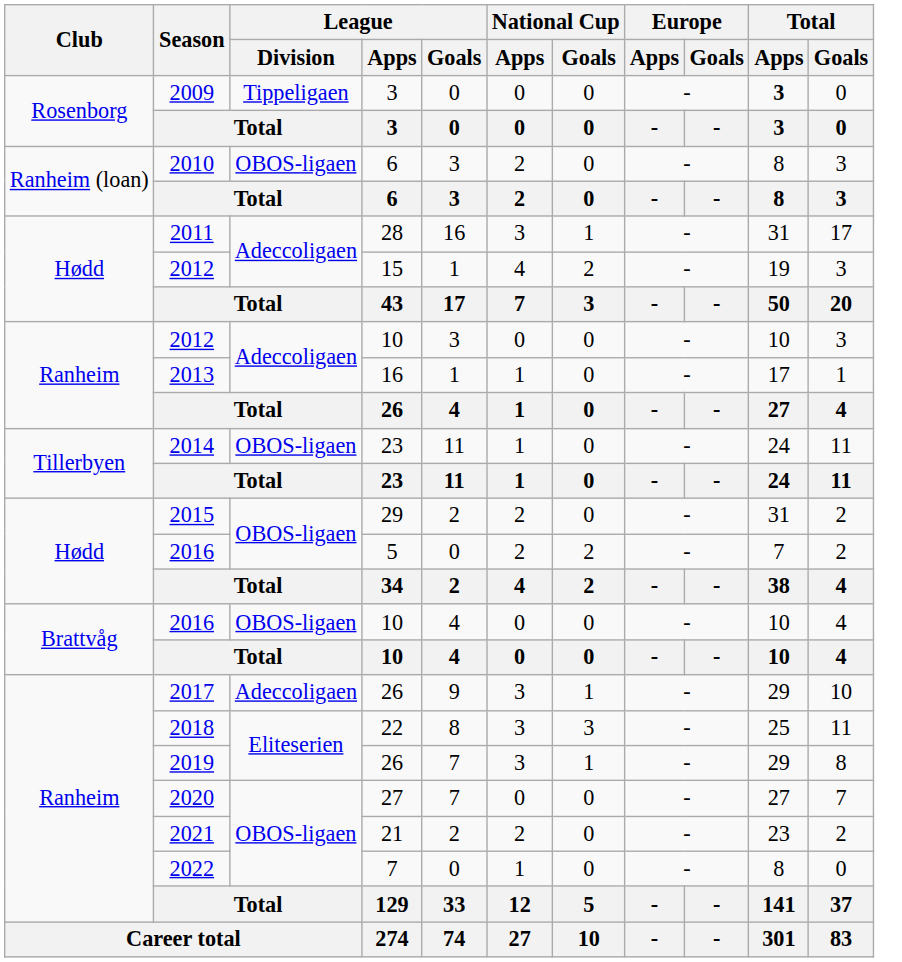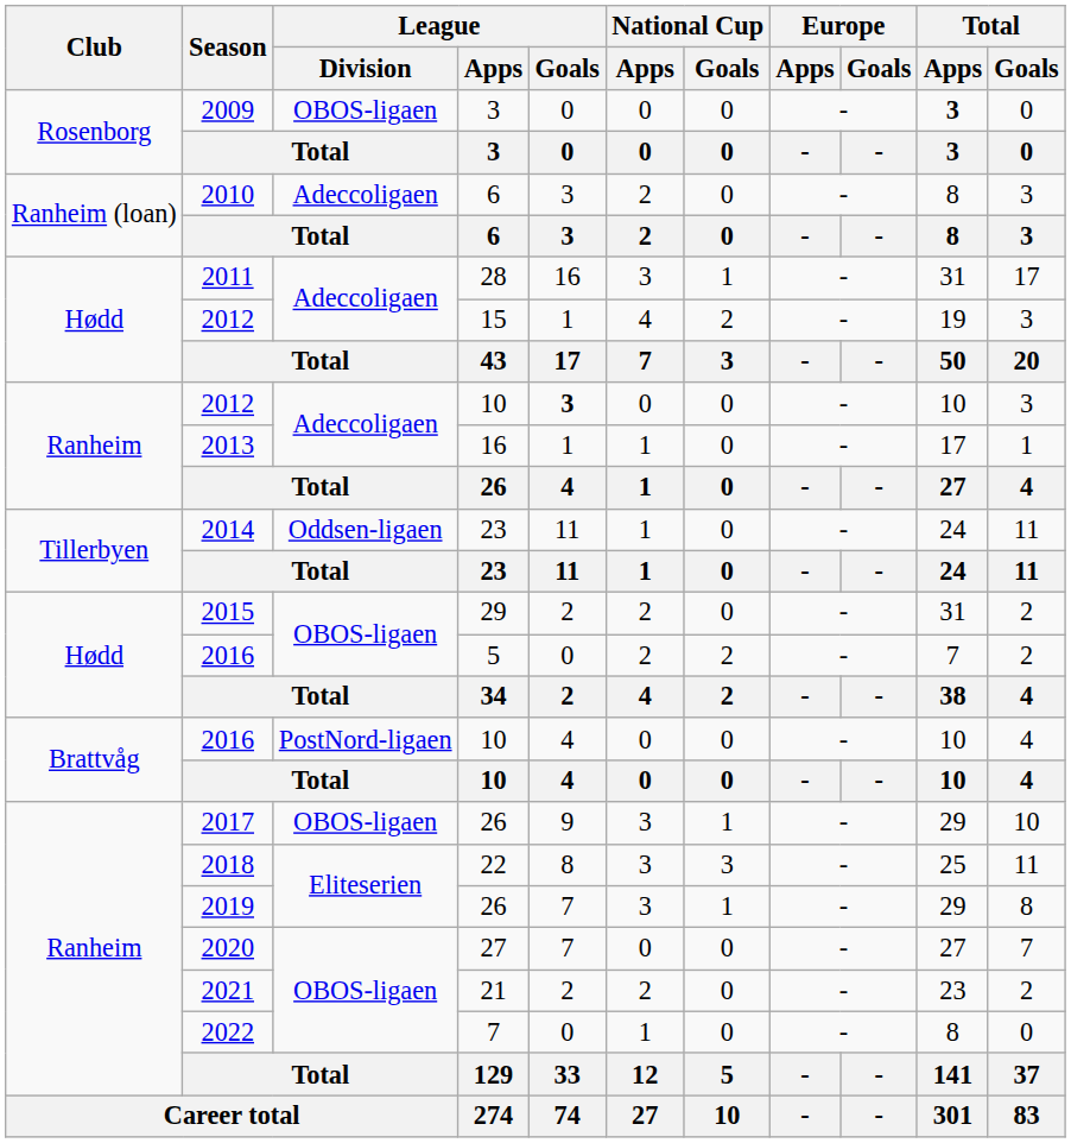 <table class="wikitable" style="text-align: center;">
 <tr>
 <th rowspan="2">Club</th>
 <th rowspan="2">Season</th>
 <th colspan="3">League</th>
 <th colspan="2">National Cup</th>
 <th colspan="2">Europe</th>
 <th colspan="2">Total</th>
 </tr>
 <tr>
 <th>Division</th>
 <th>Apps</th>
 <th>Goals</th>
 <th>Apps</th>
 <th>Goals</th>
 <th>Apps</th>
 <th>Goals</th>
 <th>Apps</th>
 <th>Goals</th>
 </tr>
 <tr>
 <td rowspan="2"><a href='#'>Rosenborg</a></td>
 <td><a href='#'>2009</a></td>
-<td rowspan="1"><a href='#'>Tippeligaen</a></td>
+<td rowspan="1"><a href='#'>OBOS-ligaen</a></td>
 <td>3</td>
 <td>0</td>
 <td>0</td>
 <td>0</td>
 <td colspan="2">-</td>
 <td><strong>3</strong></td>
 <td>0</td>
 </tr>
 <tr>
 <th colspan="2">Total</th>
 <th>3</th>
 <th>0</th>
 <th>0</th>
 <th>0</th>
 <th>-</th>
 <th>-</th>
 <th>3</th>
 <th>0</th>
 </tr>
 <tr>
 <td rowspan="2"><a href='#'>Ranheim</a> (loan)</td>
 <td><a href='#'>2010</a></td>
-<td rowspan="1"><a href='#'>OBOS-ligaen</a></td>
+<td rowspan="1"><a href='#'>Adeccoligaen</a></td>
 <td>6</td>
 <td>3</td>
 <td>2</td>
 <td>0</td>
 <td colspan="2">-</td>
 <td>8</td>
 <td>3</td>
 </tr>
 <tr>
 <th colspan="2">Total</th>
 <th>6</th>
 <th>3</th>
 <th>2</th>
 <th>0</th>
 <th>-</th>
 <th>-</th>
 <th>8</th>
 <th>3</th>
 </tr>
 <tr>
 <td rowspan="3"><a href='#'>Hødd</a></td>
 <td><a href='#'>2011</a></td>
 <td rowspan="2"><a href='#'>Adeccoligaen</a></td>
 <td>28</td>
 <td>16</td>
 <td>3</td>
 <td>1</td>
 <td colspan="2">-</td>
 <td>31</td>
 <td>17</td>
 </tr>
 <tr>
 <td><a href='#'>2012</a></td>
 <td>15</td>
 <td>1</td>
 <td>4</td>
 <td>2</td>
 <td colspan="2">-</td>
 <td>19</td>
 <td>3</td>
 </tr>
 <tr>
 <th colspan="2">Total</th>
 <th>43</th>
 <th>17</th>
 <th>7</th>
 <th>3</th>
 <th>-</th>
 <th>-</th>
 <th>50</th>
 <th>20</th>
 </tr>
 <tr>
 <td rowspan="3"><a href='#'>Ranheim</a></td>
 <td><a href='#'>2012</a></td>
 <td rowspan="2"><a href='#'>Adeccoligaen</a></td>
 <td>10</td>
-<td>3</td>
+<td><strong>3</strong></td>
 <td>0</td>
 <td>0</td>
 <td colspan="2">-</td>
 <td>10</td>
 <td>3</td>
 </tr>
 <tr>
 <td><a href='#'>2013</a></td>
 <td>16</td>
 <td>1</td>
 <td>1</td>
 <td>0</td>
 <td colspan="2">-</td>
 <td>17</td>
 <td>1</td>
 </tr>
 <tr>
 <th colspan="2">Total</th>
 <th>26</th>
 <th>4</th>
 <th>1</th>
 <th>0</th>
 <th>-</th>
 <th>-</th>
 <th>27</th>
 <th>4</th>
 </tr>
 <tr>
 <td rowspan="2"><a href='#'>Tillerbyen</a></td>
 <td><a href='#'>2014</a></td>
-<td rowspan="1"><a href='#'>OBOS-ligaen</a></td>
+<td rowspan="1"><a href='#'>Oddsen-ligaen</a></td>
 <td>23</td>
 <td>11</td>
 <td>1</td>
 <td>0</td>
 <td colspan="2">-</td>
 <td>24</td>
 <td>11</td>
 </tr>
 <tr>
 <th colspan="2">Total</th>
 <th>23</th>
 <th>11</th>
 <th>1</th>
 <th>0</th>
 <th>-</th>
 <th>-</th>
 <th>24</th>
 <th>11</th>
 </tr>
 <tr>
 <td rowspan="3"><a href='#'>Hødd</a></td>
 <td><a href='#'>2015</a></td>
 <td rowspan="2"><a href='#'>OBOS-ligaen</a></td>
 <td>29</td>
 <td>2</td>
 <td>2</td>
 <td>0</td>
 <td colspan="2">-</td>
 <td>31</td>
 <td>2</td>
 </tr>
 <tr>
 <td><a href='#'>2016</a></td>
 <td>5</td>
 <td>0</td>
 <td>2</td>
 <td>2</td>
 <td colspan="2">-</td>
 <td>7</td>
 <td>2</td>
 </tr>
 <tr>
 <th colspan="2">Total</th>
 <th>34</th>
 <th>2</th>
 <th>4</th>
 <th>2</th>
 <th>-</th>
 <th>-</th>
 <th>38</th>
 <th>4</th>
 </tr>
 <tr>
 <td rowspan="2"><a href='#'>Brattvåg</a></td>
 <td><a href='#'>2016</a></td>
-<td rowspan="1"><a href='#'>OBOS-ligaen</a></td>
+<td rowspan="1"><a href='#'>PostNord-ligaen</a></td>
 <td>10</td>
 <td>4</td>
 <td>0</td>
 <td>0</td>
 <td colspan="2">-</td>
 <td>10</td>
 <td>4</td>
 </tr>
 <tr>
 <th colspan="2">Total</th>
 <th>10</th>
 <th>4</th>
 <th>0</th>
 <th>0</th>
 <th>-</th>
 <th>-</th>
 <th>10</th>
 <th>4</th>
 </tr>
 <tr>
 <td rowspan="7"><a href='#'>Ranheim</a></td>
 <td><a href='#'>2017</a></td>
-<td rowspan="1"><a href='#'>Adeccoligaen</a></td>
+<td rowspan="1"><a href='#'>OBOS-ligaen</a></td>
 <td>26</td>
 <td>9</td>
 <td>3</td>
 <td>1</td>
 <td colspan="2">-</td>
 <td>29</td>
 <td>10</td>
 </tr>
 <tr>
 <td><a href='#'>2018</a></td>
 <td rowspan="2"><a href='#'>Eliteserien</a></td>
 <td>22</td>
 <td>8</td>
 <td>3</td>
 <td>3</td>
 <td colspan="2">-</td>
 <td>25</td>
 <td>11</td>
 </tr>
 <tr>
 <td><a href='#'>2019</a></td>
 <td>26</td>
 <td>7</td>
 <td>3</td>
 <td>1</td>
 <td colspan="2">-</td>
 <td>29</td>
 <td>8</td>
 </tr>
 <tr>
 <td><a href='#'>2020</a></td>
 <td rowspan="3"><a href='#'>OBOS-ligaen</a></td>
 <td>27</td>
 <td>7</td>
 <td>0</td>
 <td>0</td>
 <td colspan="2">-</td>
 <td>27</td>
 <td>7</td>
 </tr>
 <tr>
 <td><a href='#'>2021</a></td>
 <td>21</td>
 <td>2</td>
 <td>2</td>
 <td>0</td>
 <td colspan="2">-</td>
 <td>23</td>
 <td>2</td>
 </tr>
 <tr>
 <td><a href='#'>2022</a></td>
 <td>7</td>
 <td>0</td>
 <td>1</td>
 <td>0</td>
 <td colspan="2">-</td>
 <td>8</td>
 <td>0</td>
 </tr>
 <tr>
 <th colspan="2">Total</th>
 <th>129</th>
 <th>33</th>
 <th>12</th>
 <th>5</th>
 <th>-</th>
 <th>-</th>
 <th>141</th>
 <th>37</th>
 </tr>
 <tr>
 <th colspan="3">Career total</th>
 <th>274</th>
 <th>74</th>
 <th>27</th>
 <th>10</th>
 <th>-</th>
 <th>-</th>
 <th>301</th>
 <th>83</th>
 </tr>
 </table>
